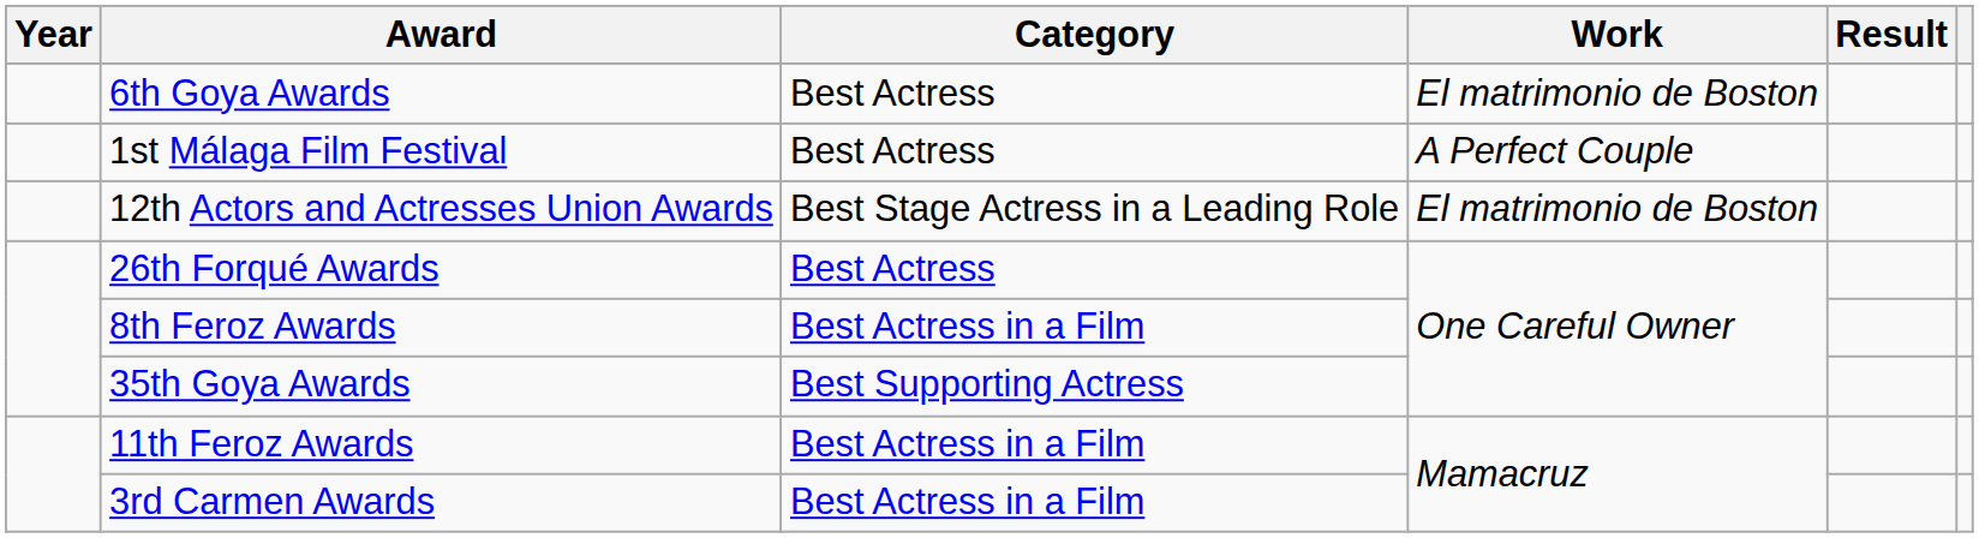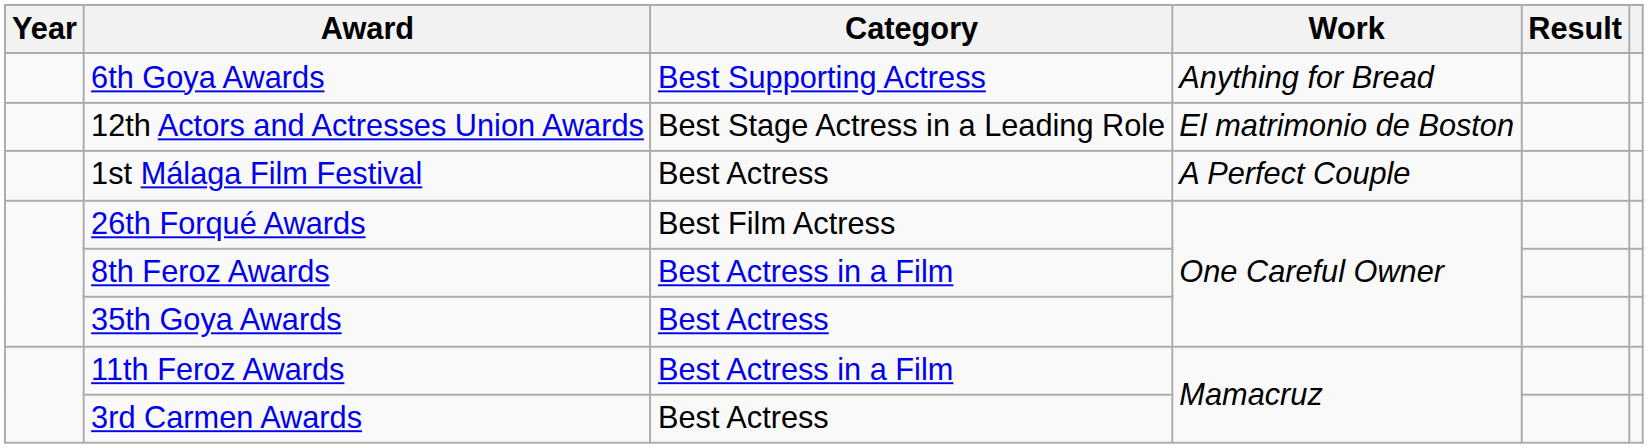 <table class="wikitable sortable plainrowheaders">
 <tr>
 <th>Year</th>
 <th>Award</th>
 <th>Category</th>
 <th>Work</th>
 <th>Result</th>
 <th scope="col" class="unsortable"></th>
 </tr>
 <tr>
 <td></td>
 <td><a href='#'>6th Goya Awards</a></td>
-<td>Best Actress</td>
+<td><a href='#'>Best Supporting Actress</a></td>
+<td><em>Anything for Bread</em></td>
+<td></td>
+<td align = "center"></td>
+</tr>
+<tr>
+<td></td>
+<td>12th <a href='#'>Actors and Actresses Union Awards</a></td>
+<td>Best Stage Actress in a Leading Role</td>
 <td><em>El matrimonio de Boston</em></td>
 <td></td>
-<td align = "center"></td>
+<td></td>
 </tr>
 <tr>
 <td></td>
 <td>1st <a href='#'>Málaga Film Festival</a></td>
 <td>Best Actress</td>
 <td><em>A Perfect Couple</em></td>
 <td></td>
 <td></td>
 </tr>
 <tr>
-<td></td>
-<td>12th <a href='#'>Actors and Actresses Union Awards</a></td>
-<td>Best Stage Actress in a Leading Role</td>
-<td><em>El matrimonio de Boston</em></td>
-<td></td>
-<td></td>
-</tr>
-<tr>
 <td rowspan = "3"></td>
 <td><a href='#'>26th Forqué Awards</a></td>
-<td><a href='#'>Best Actress</a></td>
+<td>Best Film Actress</td>
 <td rowspan = "3"><em>One Careful Owner</em></td>
 <td></td>
 <td></td>
 </tr>
 <tr>
 <td><a href='#'>8th Feroz Awards</a></td>
 <td><a href='#'>Best Actress in a Film</a></td>
 <td></td>
 <td></td>
 </tr>
 <tr>
 <td><a href='#'>35th Goya Awards</a></td>
-<td><a href='#'>Best Supporting Actress</a></td>
+<td><a href='#'>Best Actress</a></td>
 <td></td>
 <td></td>
 </tr>
 <tr>
 <td rowspan = "2"></td>
 <td><a href='#'>11th Feroz Awards</a></td>
 <td><a href='#'>Best Actress in a Film</a></td>
 <td rowspan = "2"><em>Mamacruz</em></td>
 <td></td>
 <td></td>
 </tr>
 <tr>
 <td><a href='#'>3rd Carmen Awards</a></td>
-<td><a href='#'>Best Actress in a Film</a></td>
+<td>Best Actress</td>
 <td></td>
 <td></td>
 </tr>
 </table>
